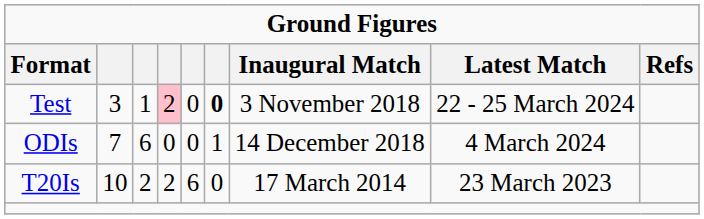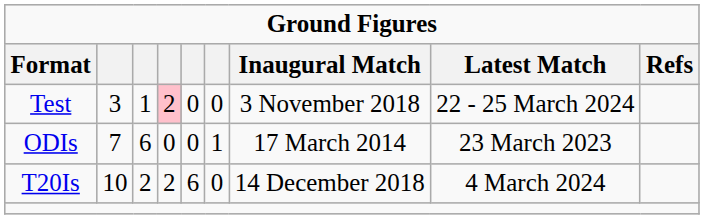 <table class="wikitable" style="text-align: center">
 <tr>
 <td colspan="10" style="text-align:center;"><strong>Ground Figures</strong></td>
 </tr>
 <tr>
 <th>Format</th>
 <th></th>
 <th></th>
 <th></th>
 <th></th>
 <th></th>
 <th>Inaugural Match</th>
 <th>Latest Match</th>
 <th>Refs</th>
 </tr>
 <tr>
 <td><a href='#'>Test</a></td>
 <td>3</td>
 <td>1</td>
 <td style="background: pink;">2</td>
 <td>0</td>
-<td><strong>0</strong></td>
+<td>0</td>
 <td>3 November 2018</td>
 <td>22 - 25 March 2024</td>
 <td></td>
 </tr>
 <tr>
 <td><a href='#'>ODIs</a></td>
 <td>7</td>
 <td>6</td>
 <td>0</td>
 <td>0</td>
 <td>1</td>
-<td>14 December 2018</td>
-<td>4 March 2024</td>
+<td>17 March 2014</td>
+<td>23 March 2023</td>
 <td></td>
 </tr>
 <tr>
 <td><a href='#'>T20Is</a></td>
 <td>10</td>
 <td>2</td>
 <td>2</td>
 <td>6</td>
 <td>0</td>
-<td>17 March 2014</td>
-<td>23 March 2023</td>
+<td>14 December 2018</td>
+<td>4 March 2024</td>
 <td></td>
 </tr>
 <tr>
 <td colspan=10 align=center><em></em></td>
 </tr>
 </table>
